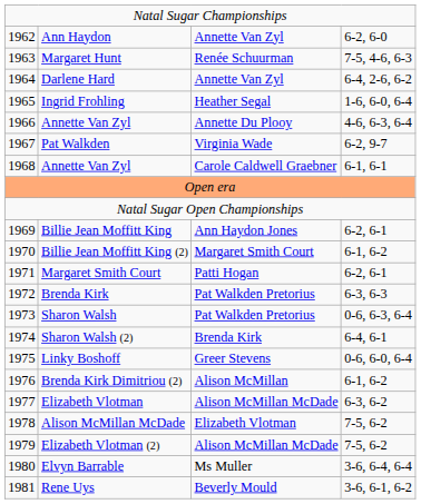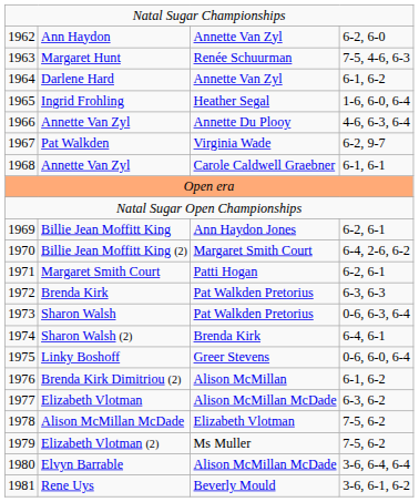 <table class="wikitable">
 <tr>
 <td colspan=4 align=center><em>Natal Sugar Championships</em></td>
 </tr>
 <tr>
 <td>1962</td>
 <td> <a href='#'>Ann Haydon</a></td>
 <td> <a href='#'>Annette Van Zyl</a></td>
 <td>6-2, 6-0</td>
 </tr>
 <tr>
 <td>1963</td>
 <td> <a href='#'>Margaret Hunt</a></td>
 <td> <a href='#'>Renée Schuurman</a></td>
 <td>7-5, 4-6, 6-3</td>
 </tr>
 <tr>
 <td>1964</td>
 <td> <a href='#'>Darlene Hard</a></td>
 <td> <a href='#'>Annette Van Zyl</a></td>
-<td>6-4, 2-6, 6-2</td>
+<td>6-1, 6-2</td>
 </tr>
 <tr>
 <td>1965</td>
 <td> <a href='#'>Ingrid Frohling</a></td>
 <td> <a href='#'>Heather Segal</a></td>
 <td>1-6, 6-0, 6-4</td>
 </tr>
 <tr>
 <td>1966</td>
 <td> <a href='#'>Annette Van Zyl</a></td>
 <td> <a href='#'>Annette Du Plooy</a></td>
 <td>4-6, 6-3, 6-4</td>
 </tr>
 <tr>
 <td>1967</td>
 <td> <a href='#'>Pat Walkden</a></td>
 <td> <a href='#'>Virginia Wade</a></td>
 <td>6-2, 9-7</td>
 </tr>
 <tr>
 <td>1968</td>
 <td> <a href='#'>Annette Van Zyl</a></td>
 <td> <a href='#'>Carole Caldwell Graebner</a></td>
 <td>6-1, 6-1</td>
 </tr>
 <tr style=background-color:#ffaa77>
 <td colspan=4 align=center><em>Open era </em></td>
 </tr>
 <tr>
 <td colspan=4 align=center><em>Natal Sugar Open Championships</em></td>
 </tr>
 <tr>
 <td>1969</td>
 <td> <a href='#'>Billie Jean Moffitt King</a></td>
 <td> <a href='#'>Ann Haydon Jones</a></td>
 <td>6-2, 6-1</td>
 </tr>
 <tr>
 <td>1970</td>
 <td> <a href='#'>Billie Jean Moffitt King</a> <small>(2)</small></td>
 <td> <a href='#'>Margaret Smith Court</a></td>
-<td>6-1, 6-2</td>
+<td>6-4, 2-6, 6-2</td>
 </tr>
 <tr>
 <td>1971</td>
 <td> <a href='#'>Margaret Smith Court</a></td>
 <td> <a href='#'>Patti Hogan</a></td>
 <td>6-2, 6-1</td>
 </tr>
 <tr>
 <td>1972</td>
 <td> <a href='#'>Brenda Kirk</a></td>
 <td> <a href='#'>Pat Walkden Pretorius</a></td>
 <td>6-3, 6-3</td>
 </tr>
 <tr>
 <td>1973</td>
 <td> <a href='#'>Sharon Walsh</a></td>
 <td> <a href='#'>Pat Walkden Pretorius</a></td>
 <td>0-6, 6-3, 6-4</td>
 </tr>
 <tr>
 <td>1974</td>
 <td> <a href='#'>Sharon Walsh</a> <small>(2)</small></td>
 <td> <a href='#'>Brenda Kirk</a></td>
 <td>6-4, 6-1</td>
 </tr>
 <tr>
 <td>1975</td>
 <td> <a href='#'>Linky Boshoff</a></td>
 <td> <a href='#'>Greer Stevens</a></td>
 <td>0-6, 6-0, 6-4</td>
 </tr>
 <tr>
 <td>1976</td>
 <td> <a href='#'>Brenda Kirk Dimitriou</a> <small>(2)</small></td>
 <td> <a href='#'>Alison McMillan</a></td>
 <td>6-1, 6-2</td>
 </tr>
 <tr>
 <td>1977</td>
 <td> <a href='#'>Elizabeth Vlotman</a></td>
 <td> <a href='#'>Alison McMillan McDade</a></td>
 <td>6-3, 6-2</td>
 </tr>
 <tr>
 <td>1978</td>
 <td> <a href='#'>Alison McMillan McDade</a></td>
 <td> <a href='#'>Elizabeth Vlotman</a></td>
 <td>7-5, 6-2</td>
 </tr>
 <tr>
 <td>1979</td>
 <td> <a href='#'>Elizabeth Vlotman</a> <small>(2)</small></td>
-<td> <a href='#'>Alison McMillan McDade</a></td>
+<td> Ms Muller</td>
 <td>7-5, 6-2</td>
 </tr>
 <tr>
 <td>1980</td>
 <td> <a href='#'>Elvyn Barrable</a></td>
-<td> Ms Muller</td>
+<td> <a href='#'>Alison McMillan McDade</a></td>
 <td>3-6, 6-4, 6-4</td>
 </tr>
 <tr>
 <td>1981</td>
 <td> <a href='#'>Rene Uys</a></td>
 <td> <a href='#'>Beverly Mould</a></td>
 <td>3-6, 6-1, 6-2</td>
 </tr>
 </table>
